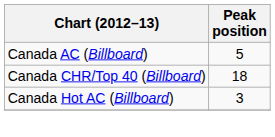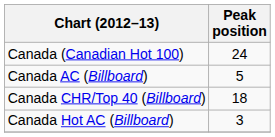 <table class="wikitable">
 <tr>
 <th>Chart (2012–13)</th>
 <th>Peak <br> position</th>
+</tr>
+<tr>
+<td>Canada (<a href='#'>Canadian Hot 100</a>)</td>
+<td align="center">24</td>
 </tr>
 <tr>
 <td>Canada <a href='#'>AC</a> (<a href='#'><em>Billboard</em></a>)</td>
 <td align="center">5</td>
 </tr>
 <tr>
 <td>Canada <a href='#'>CHR/Top 40</a> (<a href='#'><em>Billboard</em></a>)</td>
 <td align="center">18</td>
 </tr>
 <tr>
 <td>Canada <a href='#'>Hot AC</a> (<a href='#'><em>Billboard</em></a>)</td>
 <td align="center">3</td>
 </tr>
 <tr>
 </tr>
 </table>
